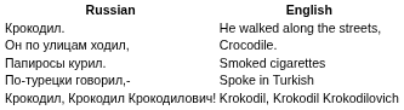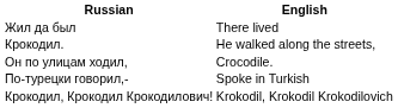 <table>
 <tr>
 <th>Russian</th>
 <th>English</th>
+</tr>
+<tr>
+<td>Жил да был</td>
+<td>There lived</td>
 </tr>
 <tr>
 <td>Крокодил.</td>
 <td>He walked along the streets,</td>
 </tr>
 <tr>
 <td>Он по улицам ходил,</td>
 <td>Crocodile.</td>
 </tr>
 <tr>
-<td>Папиросы курил.</td>
-<td>Smoked cigarettes</td>
-</tr>
-<tr>
 <td>По-турецки говорил,-</td>
 <td>Spoke in Turkish</td>
 </tr>
 <tr>
 <td>Крокодил, Крокодил Крокодилович!</td>
 <td>Krokodil, Krokodil Krokodilovich</td>
 </tr>
 </table>
